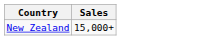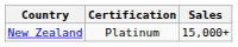 <table class="wikitable">
 <tr>
 <th>Country</th>
+<th>Certification</th>
 <th>Sales</th>
 </tr>
 <tr>
 <td><a href='#'>New Zealand</a></td>
+<td style="text-align:center;">Platinum</td>
 <td style="text-align:center;">15,000+</td>
 </tr>
 </table>
